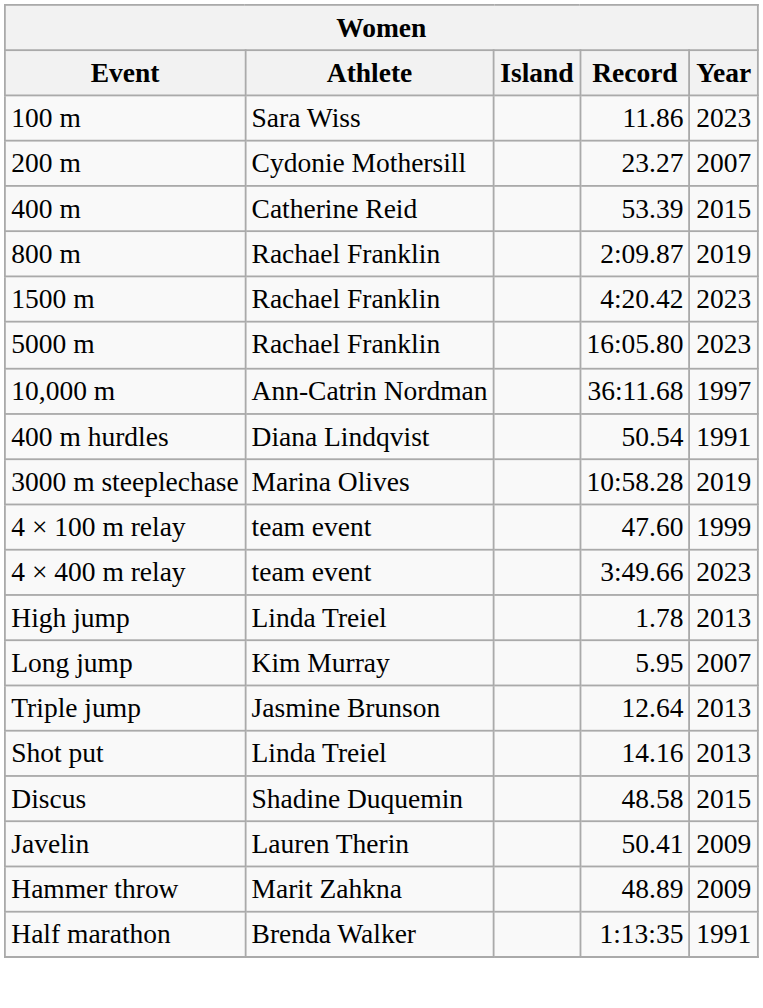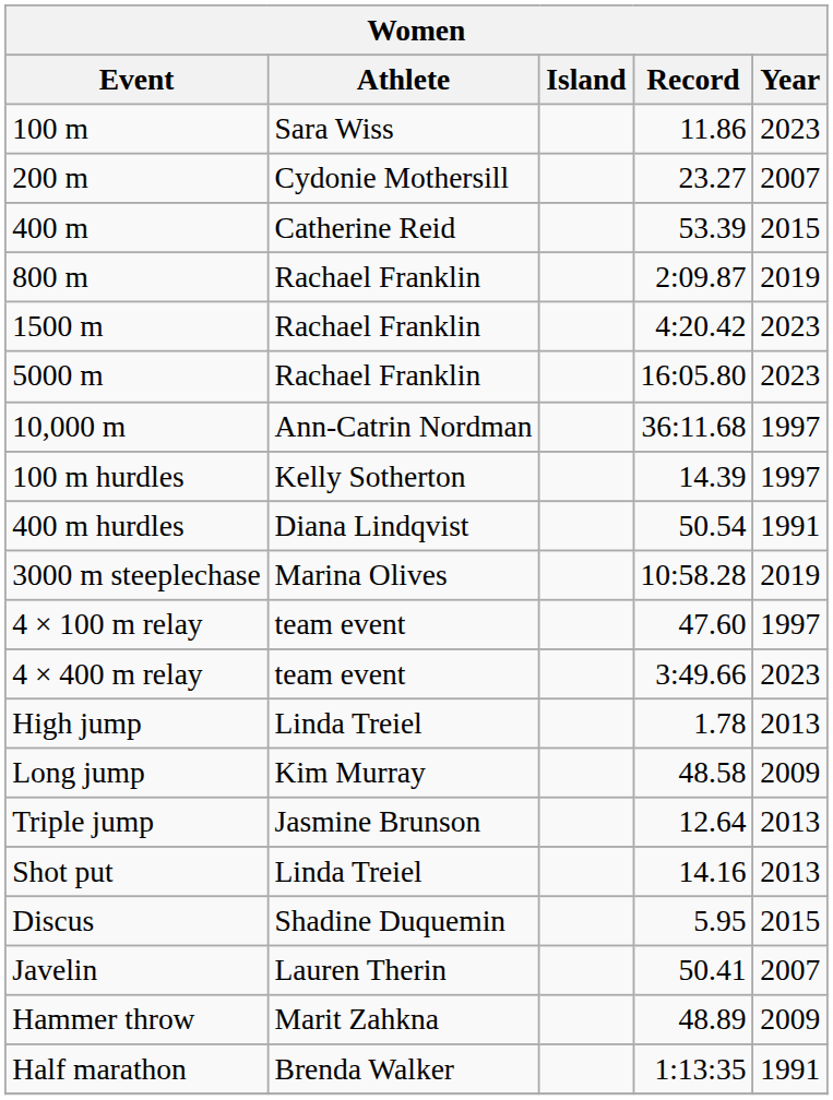 <table class="wikitable" style="text-align: center; font-size:95%;">
 <tr>
 <th colspan=5>Women </th>
 </tr>
 <tr>
 <th colspan=1>Event</th>
 <th colspan=1>Athlete</th>
 <th colspan=1>Island</th>
 <th colspan=1>Record</th>
 <th colspan=1>Year</th>
 </tr>
 <tr>
 <td align="left">100 m</td>
 <td align="left">Sara Wiss</td>
 <td></td>
 <td align="right">11.86</td>
 <td>2023</td>
 </tr>
 <tr>
 <td align="left">200 m</td>
 <td align="left">Cydonie Mothersill</td>
 <td></td>
 <td align="right">23.27</td>
 <td>2007</td>
 </tr>
 <tr>
 <td align="left">400 m</td>
 <td align="left">Catherine Reid</td>
 <td></td>
 <td align="right">53.39</td>
 <td>2015</td>
 </tr>
 <tr>
 <td align="left">800 m</td>
 <td align="left">Rachael Franklin</td>
 <td></td>
 <td align="right">2:09.87</td>
 <td>2019</td>
 </tr>
 <tr>
 <td align="left">1500 m</td>
 <td align="left">Rachael Franklin</td>
 <td></td>
 <td align="right">4:20.42</td>
 <td>2023</td>
 </tr>
 <tr>
 <td align="left">5000 m</td>
 <td align="left">Rachael Franklin</td>
 <td></td>
 <td align="right">16:05.80</td>
 <td>2023</td>
 </tr>
 <tr>
 <td align="left">10,000 m</td>
 <td align="left">Ann-Catrin Nordman</td>
 <td></td>
 <td align="right">36:11.68</td>
 <td>1997</td>
 </tr>
 <tr>
+<td align="left">100 m hurdles</td>
+<td align="left">Kelly Sotherton</td>
+<td></td>
+<td align="right">14.39</td>
+<td>1997</td>
+</tr>
+<tr>
 <td align="left">400 m hurdles</td>
 <td align="left">Diana Lindqvist</td>
 <td></td>
 <td align="right">50.54</td>
 <td>1991</td>
 </tr>
 <tr>
 <td align="left">3000 m steeplechase</td>
 <td align="left">Marina Olives</td>
 <td></td>
 <td align="right">10:58.28</td>
 <td>2019</td>
 </tr>
 <tr>
 <td align="left">4 × 100 m relay</td>
 <td align="left">team event</td>
 <td></td>
 <td align="right">47.60</td>
-<td>1999</td>
+<td>1997</td>
 </tr>
 <tr>
 <td align="left">4 × 400 m relay</td>
 <td align="left">team event</td>
 <td></td>
 <td align="right">3:49.66</td>
 <td>2023</td>
 </tr>
 <tr>
 <td align="left">High jump</td>
 <td align="left">Linda Treiel</td>
 <td></td>
 <td align="right">1.78</td>
 <td>2013</td>
 </tr>
 <tr>
 <td align="left">Long jump</td>
 <td align="left">Kim Murray</td>
 <td></td>
-<td align="right">5.95</td>
-<td>2007</td>
+<td align="right">48.58</td>
+<td>2009</td>
 </tr>
 <tr>
 <td align="left">Triple jump</td>
 <td align="left">Jasmine Brunson</td>
 <td></td>
 <td align="right">12.64</td>
 <td>2013</td>
 </tr>
 <tr>
 <td align="left">Shot put</td>
 <td align="left">Linda Treiel</td>
 <td></td>
 <td align="right">14.16</td>
 <td>2013</td>
 </tr>
 <tr>
 <td align="left">Discus</td>
 <td align="left">Shadine Duquemin</td>
 <td></td>
-<td align="right">48.58</td>
+<td align="right">5.95</td>
 <td>2015</td>
 </tr>
 <tr>
 <td align="left">Javelin</td>
 <td align="left">Lauren Therin</td>
 <td></td>
 <td align="right">50.41</td>
-<td>2009</td>
+<td>2007</td>
 </tr>
 <tr>
 <td align="left">Hammer throw</td>
 <td align="left">Marit Zahkna</td>
 <td></td>
 <td align="right">48.89</td>
 <td>2009</td>
 </tr>
 <tr>
 <td align="left">Half marathon</td>
 <td align="left">Brenda Walker</td>
 <td></td>
 <td align="right">1:13:35</td>
 <td>1991</td>
 </tr>
 <tr>
 </tr>
 </table>
